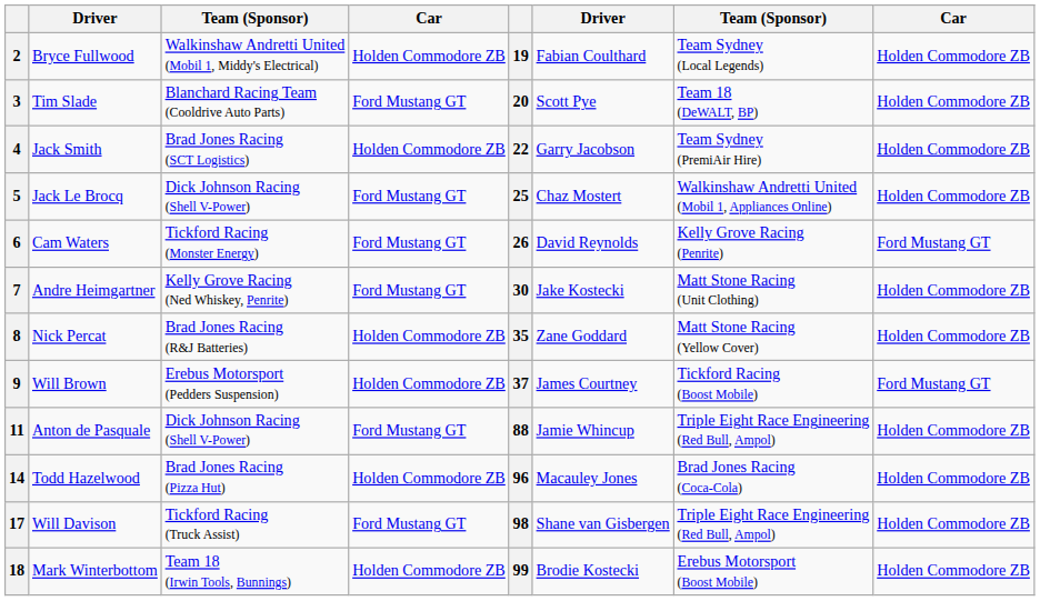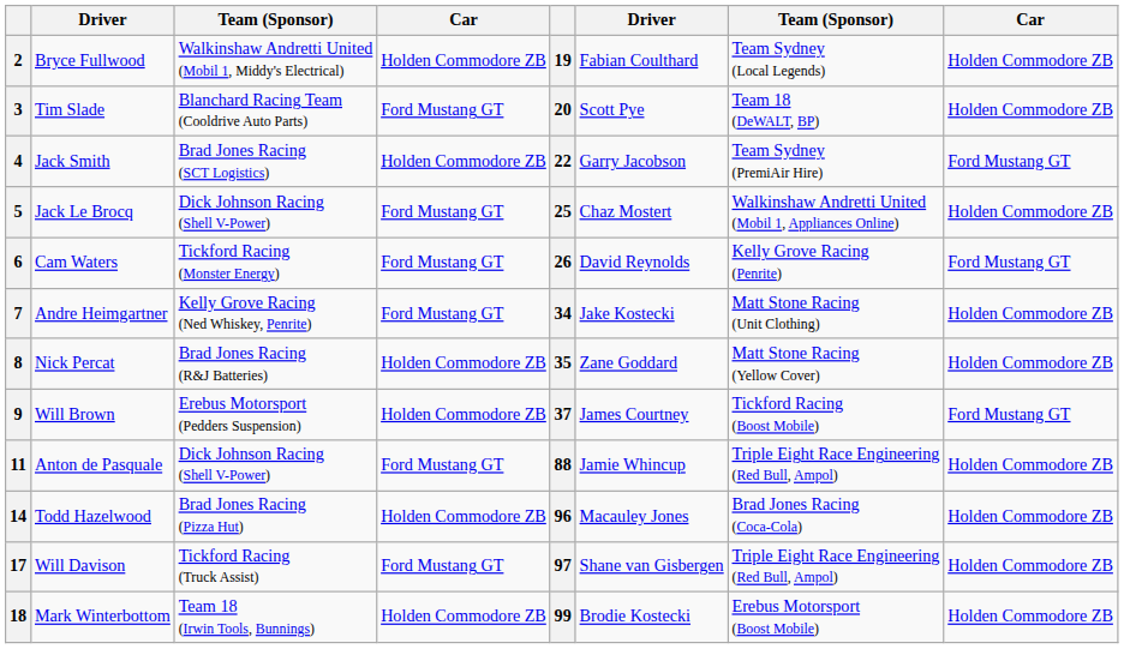 <table class="wikitable" style=font-size:75%;>
 <tr>
 <th></th>
 <th>Driver</th>
 <th>Team (Sponsor)</th>
 <th>Car</th>
 <th></th>
 <th>Driver</th>
 <th>Team (Sponsor)</th>
 <th>Car</th>
 </tr>
 <tr>
 <th>2</th>
 <td> <a href='#'>Bryce Fullwood</a></td>
 <td><a href='#'>Walkinshaw Andretti United</a><br><small>(<a href='#'>Mobil 1</a>, Middy's Electrical)</small></td>
 <td><a href='#'>Holden Commodore ZB</a></td>
 <th>19</th>
 <td> <a href='#'>Fabian Coulthard</a></td>
 <td><a href='#'>Team Sydney</a><br><small>(Local Legends)</small></td>
 <td><a href='#'>Holden Commodore ZB</a></td>
 </tr>
 <tr>
 <th>3</th>
 <td> <a href='#'>Tim Slade</a></td>
 <td><a href='#'>Blanchard Racing Team</a><br><small>(Cooldrive Auto Parts)</small></td>
 <td><a href='#'>Ford Mustang GT</a></td>
 <th>20</th>
 <td> <a href='#'>Scott Pye</a></td>
 <td><a href='#'>Team 18</a><br><small>(<a href='#'>DeWALT</a>, <a href='#'>BP</a>)</small></td>
 <td><a href='#'>Holden Commodore ZB</a></td>
 </tr>
 <tr>
 <th>4</th>
 <td> <a href='#'>Jack Smith</a></td>
 <td><a href='#'>Brad Jones Racing</a><br><small>(<a href='#'>SCT Logistics</a>)</small></td>
 <td><a href='#'>Holden Commodore ZB</a></td>
 <th>22</th>
 <td> <a href='#'>Garry Jacobson</a></td>
 <td><a href='#'>Team Sydney</a><br><small>(PremiAir Hire)</small></td>
-<td><a href='#'>Holden Commodore ZB</a></td>
+<td><a href='#'>Ford Mustang GT</a></td>
 </tr>
 <tr>
 <th>5</th>
 <td> <a href='#'>Jack Le Brocq</a></td>
 <td><a href='#'>Dick Johnson Racing</a><br><small>(<a href='#'>Shell V-Power</a>)</small></td>
 <td><a href='#'>Ford Mustang GT</a></td>
 <th>25</th>
 <td> <a href='#'>Chaz Mostert</a></td>
 <td><a href='#'>Walkinshaw Andretti United</a><br><small>(<a href='#'>Mobil 1</a>, <a href='#'>Appliances Online</a>)</small></td>
 <td><a href='#'>Holden Commodore ZB</a></td>
 </tr>
 <tr>
 <th>6</th>
 <td> <a href='#'>Cam Waters</a></td>
 <td><a href='#'>Tickford Racing</a><br><small>(<a href='#'>Monster Energy</a>)</small></td>
 <td><a href='#'>Ford Mustang GT</a></td>
 <th>26</th>
 <td> <a href='#'>David Reynolds</a></td>
 <td><a href='#'>Kelly Grove Racing</a><br><small>(<a href='#'>Penrite</a>)</small></td>
 <td><a href='#'>Ford Mustang GT</a></td>
 </tr>
 <tr>
 <th>7</th>
 <td> <a href='#'>Andre Heimgartner</a></td>
 <td><a href='#'>Kelly Grove Racing</a><br><small>(Ned Whiskey, <a href='#'>Penrite</a>)</small></td>
 <td><a href='#'>Ford Mustang GT</a></td>
-<th>30</th>
+<th>34</th>
 <td> <a href='#'>Jake Kostecki</a></td>
 <td><a href='#'>Matt Stone Racing</a><br><small>(Unit Clothing)</small></td>
 <td><a href='#'>Holden Commodore ZB</a></td>
 </tr>
 <tr>
 <th>8</th>
 <td> <a href='#'>Nick Percat</a></td>
 <td><a href='#'>Brad Jones Racing</a><br><small>(R&J Batteries)</small></td>
 <td><a href='#'>Holden Commodore ZB</a></td>
 <th>35</th>
 <td> <a href='#'>Zane Goddard</a></td>
 <td><a href='#'>Matt Stone Racing</a><br><small>(Yellow Cover)</small></td>
 <td><a href='#'>Holden Commodore ZB</a></td>
 </tr>
 <tr>
 <th>9</th>
 <td> <a href='#'>Will Brown</a></td>
 <td><a href='#'>Erebus Motorsport</a><br><small>(Pedders Suspension)</small></td>
 <td><a href='#'>Holden Commodore ZB</a></td>
 <th>37</th>
 <td> <a href='#'>James Courtney</a></td>
 <td><a href='#'>Tickford Racing</a><br><small>(<a href='#'>Boost Mobile</a>)</small></td>
 <td><a href='#'>Ford Mustang GT</a></td>
 </tr>
 <tr>
 <th>11</th>
 <td> <a href='#'>Anton de Pasquale</a></td>
 <td><a href='#'>Dick Johnson Racing</a><br><small>(<a href='#'>Shell V-Power</a>)</small></td>
 <td><a href='#'>Ford Mustang GT</a></td>
 <th>88</th>
 <td> <a href='#'>Jamie Whincup</a></td>
 <td><a href='#'>Triple Eight Race Engineering</a><br><small>(<a href='#'>Red Bull</a>, <a href='#'>Ampol</a>)</small></td>
 <td><a href='#'>Holden Commodore ZB</a></td>
 </tr>
 <tr>
 <th>14</th>
 <td> <a href='#'>Todd Hazelwood</a></td>
 <td><a href='#'>Brad Jones Racing</a><br><small>(<a href='#'>Pizza Hut</a>)</small></td>
 <td><a href='#'>Holden Commodore ZB</a></td>
 <th>96</th>
 <td> <a href='#'>Macauley Jones</a></td>
 <td><a href='#'>Brad Jones Racing</a><br><small>(<a href='#'>Coca-Cola</a>)</small></td>
 <td><a href='#'>Holden Commodore ZB</a></td>
 </tr>
 <tr>
 <th>17</th>
 <td> <a href='#'>Will Davison</a></td>
 <td><a href='#'>Tickford Racing</a><br><small>(Truck Assist)</small></td>
 <td><a href='#'>Ford Mustang GT</a></td>
-<th>98</th>
+<th>97</th>
 <td> <a href='#'>Shane van Gisbergen</a></td>
 <td><a href='#'>Triple Eight Race Engineering</a><br><small>(<a href='#'>Red Bull</a>, <a href='#'>Ampol</a>)</small></td>
 <td><a href='#'>Holden Commodore ZB</a></td>
 </tr>
 <tr>
 <th>18</th>
 <td> <a href='#'>Mark Winterbottom</a></td>
 <td><a href='#'>Team 18</a><br><small>(<a href='#'>Irwin Tools</a>, <a href='#'>Bunnings</a>)</small></td>
 <td><a href='#'>Holden Commodore ZB</a></td>
 <th>99</th>
 <td> <a href='#'>Brodie Kostecki</a></td>
 <td><a href='#'>Erebus Motorsport</a><br><small>(<a href='#'>Boost Mobile</a>)</small></td>
 <td><a href='#'>Holden Commodore ZB</a></td>
 </tr>
 </table>
